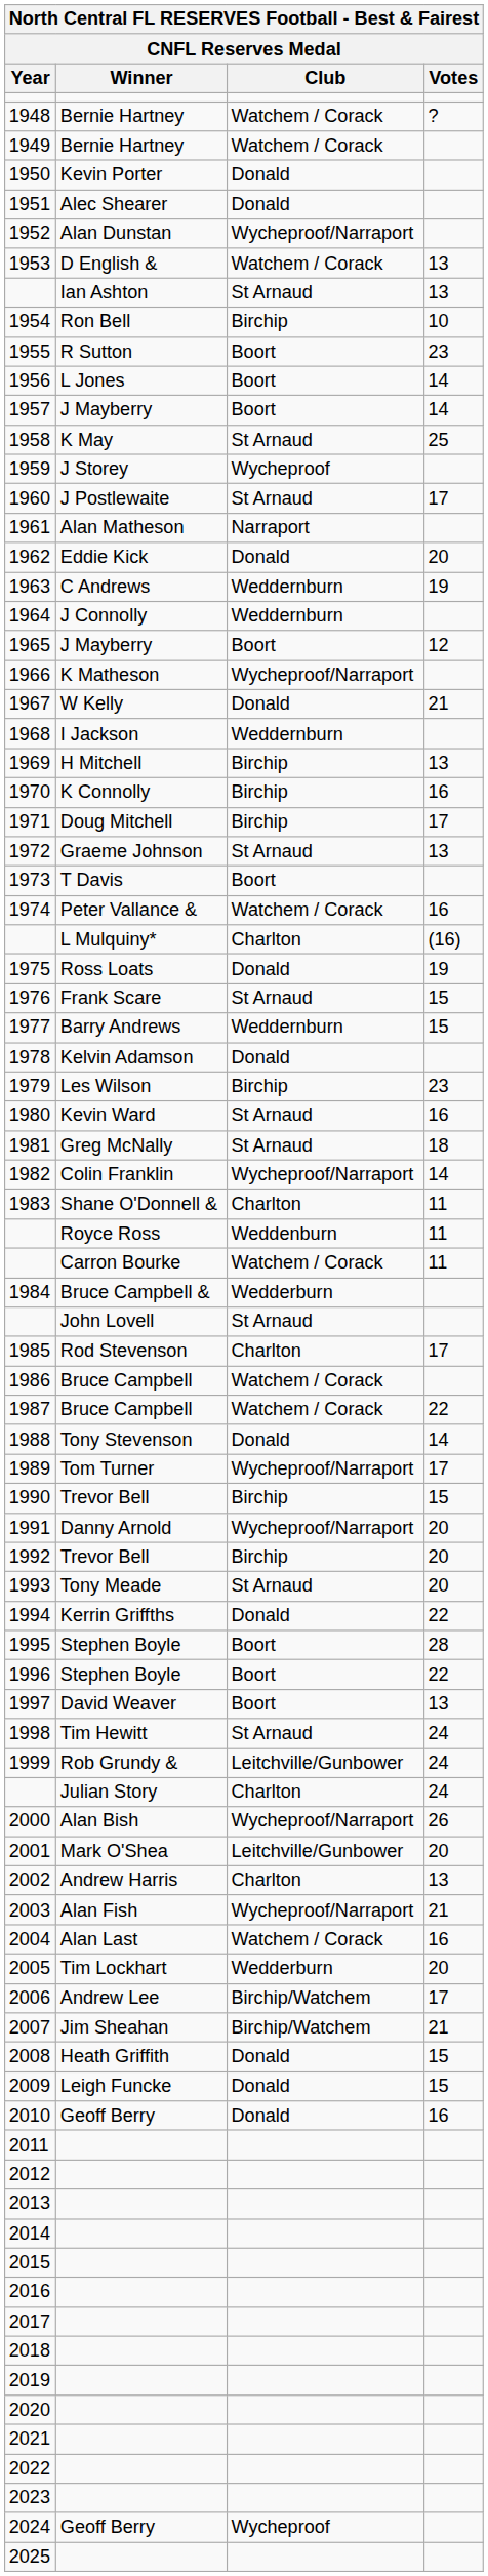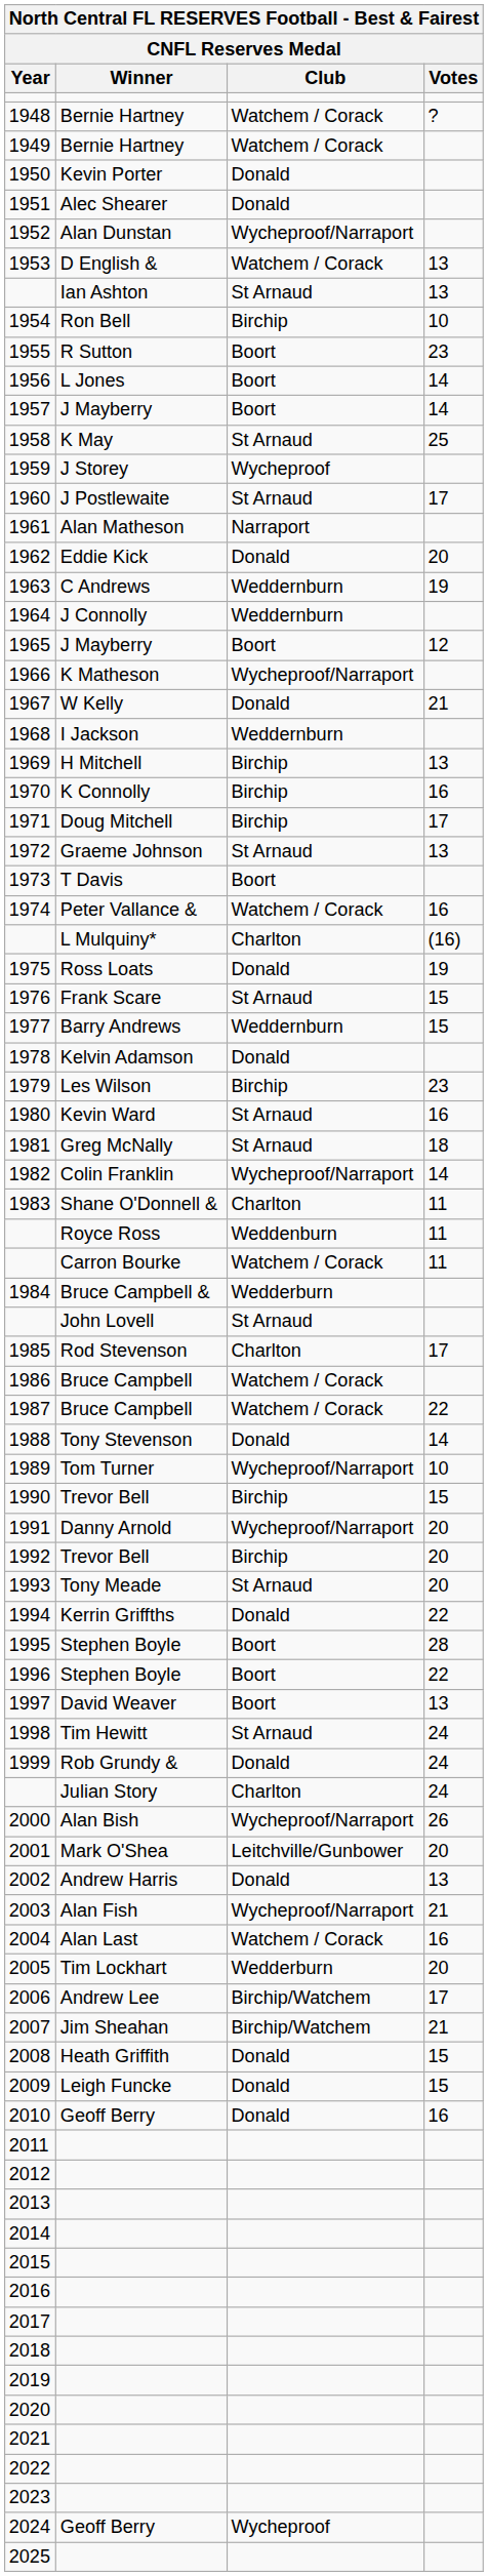 <table class="wikitable collapsible collapsed">
 <tr>
 <th colspan=9>North Central FL RESERVES Football - Best & Fairest</th>
 </tr>
 <tr>
 <th colspan=10>CNFL Reserves Medal</th>
 </tr>
 <tr>
 <th>Year</th>
 <th>Winner</th>
 <th>Club</th>
 <th>Votes</th>
 </tr>
 <tr>
 <td></td>
 <td></td>
 <td></td>
 <td></td>
 </tr>
 <tr>
 <td>1948</td>
 <td>Bernie Hartney</td>
 <td>Watchem / Corack</td>
 <td>?</td>
 </tr>
 <tr>
 <td>1949</td>
 <td>Bernie Hartney</td>
 <td>Watchem / Corack</td>
 <td></td>
 </tr>
 <tr>
 <td>1950</td>
 <td>Kevin Porter</td>
 <td>Donald</td>
 <td></td>
 </tr>
 <tr>
 <td>1951</td>
 <td>Alec Shearer</td>
 <td>Donald</td>
 <td></td>
 </tr>
 <tr>
 <td>1952</td>
 <td>Alan Dunstan</td>
 <td>Wycheproof/Narraport</td>
 <td></td>
 </tr>
 <tr>
 <td>1953</td>
 <td>D English &</td>
 <td>Watchem / Corack</td>
 <td>13</td>
 </tr>
 <tr>
 <td></td>
 <td>Ian Ashton</td>
 <td>St Arnaud</td>
 <td>13</td>
 </tr>
 <tr>
 <td>1954</td>
 <td>Ron Bell</td>
 <td>Birchip</td>
 <td>10</td>
 </tr>
 <tr>
 <td>1955</td>
 <td>R Sutton</td>
 <td>Boort</td>
 <td>23</td>
 </tr>
 <tr>
 <td>1956</td>
 <td>L Jones</td>
 <td>Boort</td>
 <td>14</td>
 </tr>
 <tr>
 <td>1957</td>
 <td>J Mayberry</td>
 <td>Boort</td>
 <td>14</td>
 </tr>
 <tr>
 <td>1958</td>
 <td>K May</td>
 <td>St Arnaud</td>
 <td>25</td>
 </tr>
 <tr>
 <td>1959</td>
 <td>J Storey</td>
 <td>Wycheproof</td>
 <td></td>
 </tr>
 <tr>
 <td>1960</td>
 <td>J Postlewaite</td>
 <td>St Arnaud</td>
 <td>17</td>
 </tr>
 <tr>
 <td>1961</td>
 <td>Alan Matheson</td>
 <td>Narraport</td>
 <td></td>
 </tr>
 <tr>
 <td>1962</td>
 <td>Eddie Kick</td>
 <td>Donald</td>
 <td>20</td>
 </tr>
 <tr>
 <td>1963</td>
 <td>C Andrews</td>
 <td>Weddernburn</td>
 <td>19</td>
 </tr>
 <tr>
 <td>1964</td>
 <td>J Connolly</td>
 <td>Weddernburn</td>
 <td></td>
 </tr>
 <tr>
 <td>1965</td>
 <td>J Mayberry</td>
 <td>Boort</td>
 <td>12</td>
 </tr>
 <tr>
 <td>1966</td>
 <td>K Matheson</td>
 <td>Wycheproof/Narraport</td>
 <td></td>
 </tr>
 <tr>
 <td>1967</td>
 <td>W Kelly</td>
 <td>Donald</td>
 <td>21</td>
 </tr>
 <tr>
 <td>1968</td>
 <td>I Jackson</td>
 <td>Weddernburn</td>
 <td></td>
 </tr>
 <tr>
 <td>1969</td>
 <td>H Mitchell</td>
 <td>Birchip</td>
 <td>13</td>
 </tr>
 <tr>
 <td>1970</td>
 <td>K Connolly</td>
 <td>Birchip</td>
 <td>16</td>
 </tr>
 <tr>
 <td>1971</td>
 <td>Doug Mitchell</td>
 <td>Birchip</td>
 <td>17</td>
 </tr>
 <tr>
 <td>1972</td>
 <td>Graeme Johnson</td>
 <td>St Arnaud</td>
 <td>13</td>
 </tr>
 <tr>
 <td>1973</td>
 <td>T Davis</td>
 <td>Boort</td>
 <td></td>
 </tr>
 <tr>
 <td>1974</td>
 <td>Peter Vallance &</td>
 <td>Watchem / Corack</td>
 <td>16</td>
 </tr>
 <tr>
 <td></td>
 <td>L Mulquiny*</td>
 <td>Charlton</td>
 <td>(16)</td>
 </tr>
 <tr>
 <td>1975</td>
 <td>Ross Loats</td>
 <td>Donald</td>
 <td>19</td>
 </tr>
 <tr>
 <td>1976</td>
 <td>Frank Scare</td>
 <td>St Arnaud</td>
 <td>15</td>
 </tr>
 <tr>
 <td>1977</td>
 <td>Barry Andrews</td>
 <td>Weddernburn</td>
 <td>15</td>
 </tr>
 <tr>
 <td>1978</td>
 <td>Kelvin Adamson</td>
 <td>Donald</td>
 <td></td>
 </tr>
 <tr>
 <td>1979</td>
 <td>Les Wilson</td>
 <td>Birchip</td>
 <td>23</td>
 </tr>
 <tr>
 <td>1980</td>
 <td>Kevin Ward</td>
 <td>St Arnaud</td>
 <td>16</td>
 </tr>
 <tr>
 <td>1981</td>
 <td>Greg McNally</td>
 <td>St Arnaud</td>
 <td>18</td>
 </tr>
 <tr>
 <td>1982</td>
 <td>Colin Franklin</td>
 <td>Wycheproof/Narraport</td>
 <td>14</td>
 </tr>
 <tr>
 <td>1983</td>
 <td>Shane O'Donnell &</td>
 <td>Charlton</td>
 <td>11</td>
 </tr>
 <tr>
 <td></td>
 <td>Royce Ross</td>
 <td>Weddenburn</td>
 <td>11</td>
 </tr>
 <tr>
 <td></td>
 <td>Carron Bourke</td>
 <td>Watchem / Corack</td>
 <td>11</td>
 </tr>
 <tr>
 <td>1984</td>
 <td>Bruce Campbell &</td>
 <td>Wedderburn</td>
 <td></td>
 </tr>
 <tr>
 <td></td>
 <td>John Lovell</td>
 <td>St Arnaud</td>
 <td></td>
 </tr>
 <tr>
 <td>1985</td>
 <td>Rod Stevenson</td>
 <td>Charlton</td>
 <td>17</td>
 </tr>
 <tr>
 <td>1986</td>
 <td>Bruce Campbell</td>
 <td>Watchem / Corack</td>
 <td></td>
 </tr>
 <tr>
 <td>1987</td>
 <td>Bruce Campbell</td>
 <td>Watchem / Corack</td>
 <td>22</td>
 </tr>
 <tr>
 <td>1988</td>
 <td>Tony Stevenson</td>
 <td>Donald</td>
 <td>14</td>
 </tr>
 <tr>
 <td>1989</td>
 <td>Tom Turner</td>
 <td>Wycheproof/Narraport</td>
-<td>17</td>
+<td>10</td>
 </tr>
 <tr>
 <td>1990</td>
 <td>Trevor Bell</td>
 <td>Birchip</td>
 <td>15</td>
 </tr>
 <tr>
 <td>1991</td>
 <td>Danny Arnold</td>
 <td>Wycheproof/Narraport</td>
 <td>20</td>
 </tr>
 <tr>
 <td>1992</td>
 <td>Trevor Bell</td>
 <td>Birchip</td>
 <td>20</td>
 </tr>
 <tr>
 <td>1993</td>
 <td>Tony Meade</td>
 <td>St Arnaud</td>
 <td>20</td>
 </tr>
 <tr>
 <td>1994</td>
 <td>Kerrin Griffths</td>
 <td>Donald</td>
 <td>22</td>
 </tr>
 <tr>
 <td>1995</td>
 <td>Stephen Boyle</td>
 <td>Boort</td>
 <td>28</td>
 </tr>
 <tr>
 <td>1996</td>
 <td>Stephen Boyle</td>
 <td>Boort</td>
 <td>22</td>
 </tr>
 <tr>
 <td>1997</td>
 <td>David Weaver</td>
 <td>Boort</td>
 <td>13</td>
 </tr>
 <tr>
 <td>1998</td>
 <td>Tim Hewitt</td>
 <td>St Arnaud</td>
 <td>24</td>
 </tr>
 <tr>
 <td>1999</td>
 <td>Rob Grundy &</td>
-<td>Leitchville/Gunbower</td>
+<td>Donald</td>
 <td>24</td>
 </tr>
 <tr>
 <td></td>
 <td>Julian Story</td>
 <td>Charlton</td>
 <td>24</td>
 </tr>
 <tr>
 <td>2000</td>
 <td>Alan Bish</td>
 <td>Wycheproof/Narraport</td>
 <td>26</td>
 </tr>
 <tr>
 <td>2001</td>
 <td>Mark O'Shea</td>
 <td>Leitchville/Gunbower</td>
 <td>20</td>
 </tr>
 <tr>
 <td>2002</td>
 <td>Andrew Harris</td>
-<td>Charlton</td>
+<td>Donald</td>
 <td>13</td>
 </tr>
 <tr>
 <td>2003</td>
 <td>Alan Fish</td>
 <td>Wycheproof/Narraport</td>
 <td>21</td>
 </tr>
 <tr>
 <td>2004</td>
 <td>Alan Last</td>
 <td>Watchem / Corack</td>
 <td>16</td>
 </tr>
 <tr>
 <td>2005</td>
 <td>Tim Lockhart</td>
 <td>Wedderburn</td>
 <td>20</td>
 </tr>
 <tr>
 <td>2006</td>
 <td>Andrew Lee</td>
 <td>Birchip/Watchem</td>
 <td>17</td>
 </tr>
 <tr>
 <td>2007</td>
 <td>Jim Sheahan</td>
 <td>Birchip/Watchem</td>
 <td>21</td>
 </tr>
 <tr>
 <td>2008</td>
 <td>Heath Griffith</td>
 <td>Donald</td>
 <td>15</td>
 </tr>
 <tr>
 <td>2009</td>
 <td>Leigh Funcke</td>
 <td>Donald</td>
 <td>15</td>
 </tr>
 <tr>
 <td>2010</td>
 <td>Geoff Berry</td>
 <td>Donald</td>
 <td>16</td>
 </tr>
 <tr>
 <td>2011</td>
 <td></td>
 <td></td>
 <td></td>
 </tr>
 <tr>
 <td>2012</td>
 <td></td>
 <td></td>
 <td></td>
 </tr>
 <tr>
 <td>2013</td>
 <td></td>
 <td></td>
 <td></td>
 </tr>
 <tr>
 <td>2014</td>
 <td></td>
 <td></td>
 <td></td>
 </tr>
 <tr>
 <td>2015</td>
 <td></td>
 <td></td>
 <td></td>
 </tr>
 <tr>
 <td>2016</td>
 <td></td>
 <td></td>
 <td></td>
 </tr>
 <tr>
 <td>2017</td>
 <td></td>
 <td></td>
 <td></td>
 </tr>
 <tr>
 <td>2018</td>
 <td></td>
 <td></td>
 <td></td>
 </tr>
 <tr>
 <td>2019</td>
 <td></td>
 <td></td>
 <td></td>
 </tr>
 <tr>
 <td>2020</td>
 <td></td>
 <td></td>
 <td></td>
 </tr>
 <tr>
 <td>2021</td>
 <td></td>
 <td></td>
 <td></td>
 </tr>
 <tr>
 <td>2022</td>
 <td></td>
 <td></td>
 <td></td>
 </tr>
 <tr>
 <td>2023</td>
 <td></td>
 <td></td>
 <td></td>
 </tr>
 <tr>
 <td>2024</td>
 <td>Geoff Berry</td>
 <td>Wycheproof</td>
 <td></td>
 </tr>
 <tr>
 <td>2025</td>
 <td></td>
 <td></td>
 <td></td>
 </tr>
 <tr>
 </tr>
 </table>
